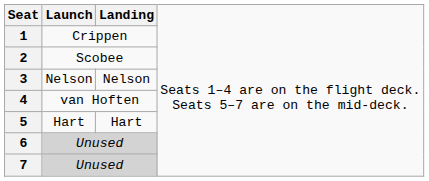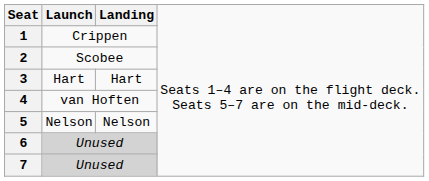 <table class="wikitable" style="text-align:center">
 <tr>
 <th>Seat</th>
 <th>Launch</th>
 <th>Landing</th>
 <td rowspan=8><br>Seats 1–4 are on the flight deck.<br>Seats 5–7 are on the mid-deck.</td>
 </tr>
 <tr>
 <th>1</th>
 <td colspan=2>Crippen</td>
 </tr>
 <tr>
 <th>2</th>
 <td colspan=2>Scobee</td>
 </tr>
 <tr>
 <th>3</th>
-<td>Nelson</td>
-<td>Nelson</td>
+<td>Hart</td>
+<td>Hart</td>
 </tr>
 <tr>
 <th>4</th>
 <td colspan=2>van Hoften</td>
 </tr>
 <tr>
 <th>5</th>
-<td>Hart</td>
-<td>Hart</td>
+<td>Nelson</td>
+<td>Nelson</td>
 </tr>
 <tr>
 <th>6</th>
 <td colspan=2 style="background-color:lightgray"><em>Unused</em></td>
 </tr>
 <tr>
 <th>7</th>
 <td colspan=2 style="background-color:lightgray"><em>Unused</em></td>
 </tr>
 </table>
